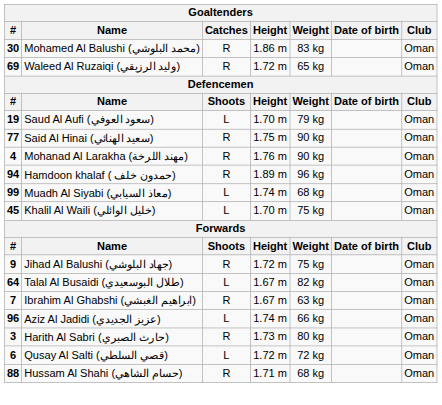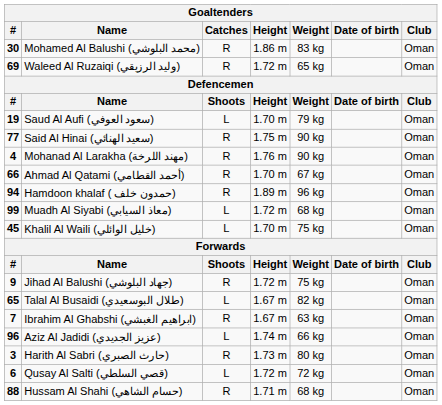 <table class="wikitable">
 <tr>
 <th colspan=7>Goaltenders</th>
 </tr>
 <tr>
 <th>#</th>
 <th>Name</th>
 <th>Catches</th>
 <th>Height</th>
 <th>Weight</th>
 <th>Date of birth</th>
 <th>Club</th>
 </tr>
 <tr>
 <td align=center><strong>30</strong></td>
 <td>Mohamed Al Balushi (محمد البلوشي)</td>
 <td align=center>R</td>
 <td align=center>1.86 m</td>
 <td align=center>83 kg</td>
 <td></td>
 <td> Oman</td>
 </tr>
 <tr>
 <td align=center><strong>69</strong></td>
 <td>Waleed Al Ruzaiqi (وليد الرزيقي)</td>
 <td align=center>R</td>
 <td align=center>1.72 m</td>
 <td align=center>65 kg</td>
 <td></td>
 <td> Oman</td>
 </tr>
 <tr>
 <th colspan="7">Defencemen</th>
 </tr>
 <tr>
 <th>#</th>
 <th>Name</th>
 <th>Shoots</th>
 <th>Height</th>
 <th>Weight</th>
 <th>Date of birth</th>
 <th>Club</th>
 </tr>
 <tr>
 <td align=center><strong>19</strong></td>
 <td>Saud Al Aufi (سعود العوفي)</td>
 <td align=center>L</td>
 <td align=center>1.70 m</td>
 <td align=center>79 kg</td>
 <td></td>
 <td> Oman</td>
 </tr>
 <tr>
 <td align=center><strong>77</strong></td>
 <td>Said Al Hinai (سعيد الهنائي)</td>
 <td align=center>R</td>
 <td align=center>1.75 m</td>
 <td align=center>90 kg</td>
 <td></td>
 <td> Oman</td>
 </tr>
 <tr>
 <td align=center><strong>4</strong></td>
 <td>Mohanad Al Larakha (مهند اللرخة)</td>
 <td align=center>R</td>
 <td align=center>1.76 m</td>
 <td align=center>90 kg</td>
 <td></td>
 <td> Oman</td>
 </tr>
 <tr>
+<td align=center><strong>66</strong></td>
+<td>Ahmad Al Qatami (أحمد القطامي)</td>
+<td align=center>R</td>
+<td align=center>1.70 m</td>
+<td align=center>67 kg</td>
+<td></td>
+<td> Oman</td>
+</tr>
+<tr>
 <td align=center><strong>94</strong></td>
 <td>Hamdoon khalaf ( حمدون خلف)</td>
 <td align=center>R</td>
 <td align=center>1.89 m</td>
 <td align=center>96 kg</td>
 <td></td>
 <td> Oman</td>
 </tr>
 <tr>
 <td align=center><strong>99</strong></td>
 <td>Muadh Al Siyabi (معاذ السيابي)</td>
 <td align=center>L</td>
-<td align=center>1.74 m</td>
+<td align=center>1.72 m</td>
 <td align=center>68 kg</td>
 <td></td>
 <td> Oman</td>
 </tr>
 <tr>
 <td align=center><strong>45</strong></td>
 <td>Khalil Al Waili (خليل الوائلي)</td>
 <td align=center>L</td>
 <td align=center>1.70 m</td>
 <td align=center>75 kg</td>
 <td></td>
 <td> Oman</td>
 </tr>
 <tr>
 <th colspan="7">Forwards</th>
 </tr>
 <tr>
 <th>#</th>
 <th>Name</th>
 <th>Shoots</th>
 <th>Height</th>
 <th>Weight</th>
 <th>Date of birth</th>
 <th>Club</th>
 </tr>
 <tr>
 <td align=center><strong>9</strong></td>
 <td>Jihad Al Balushi (جهاد البلوشي)</td>
 <td align=center>R</td>
 <td align=center>1.72 m</td>
 <td align=center>75 kg</td>
 <td></td>
 <td> Oman</td>
 </tr>
 <tr>
-<td align=center><strong>64</strong></td>
+<td align=center><strong>65</strong></td>
 <td>Talal Al Busaidi (طلال البوسعيدي)</td>
 <td align=center>L</td>
 <td align=center>1.67 m</td>
 <td align=center>82 kg</td>
 <td></td>
 <td> Oman</td>
 </tr>
 <tr>
 <td align=center><strong>7</strong></td>
 <td>Ibrahim Al Ghabshi (ابراهيم الغبشي)</td>
 <td align=center>R</td>
 <td align=center>1.67 m</td>
 <td align=center>63 kg</td>
 <td></td>
 <td> Oman</td>
 </tr>
 <tr>
 <td align=center><strong>96</strong></td>
 <td>Aziz Al Jadidi (عزيز الجديدي)</td>
 <td align=center>L</td>
 <td align=center>1.74 m</td>
 <td align=center>66 kg</td>
 <td></td>
 <td> Oman</td>
 </tr>
 <tr>
 <td align=center><strong>3</strong></td>
 <td>Harith Al Sabri (حارث الصبري)</td>
 <td align=center>R</td>
 <td align=center>1.73 m</td>
 <td align=center>80 kg</td>
 <td></td>
 <td> Oman</td>
 </tr>
 <tr>
 <td align=center><strong>6</strong></td>
 <td>Qusay Al Salti (قصي السلطي)</td>
 <td align=center>L</td>
 <td align=center>1.72 m</td>
 <td align=center>72 kg</td>
 <td></td>
 <td> Oman</td>
 </tr>
 <tr>
 <td align=center><strong>88</strong></td>
 <td>Hussam Al Shahi (حسام الشاهي)</td>
 <td align=center>R</td>
 <td align=center>1.71 m</td>
 <td align=center>68 kg</td>
 <td></td>
 <td> Oman</td>
 </tr>
 </table>
